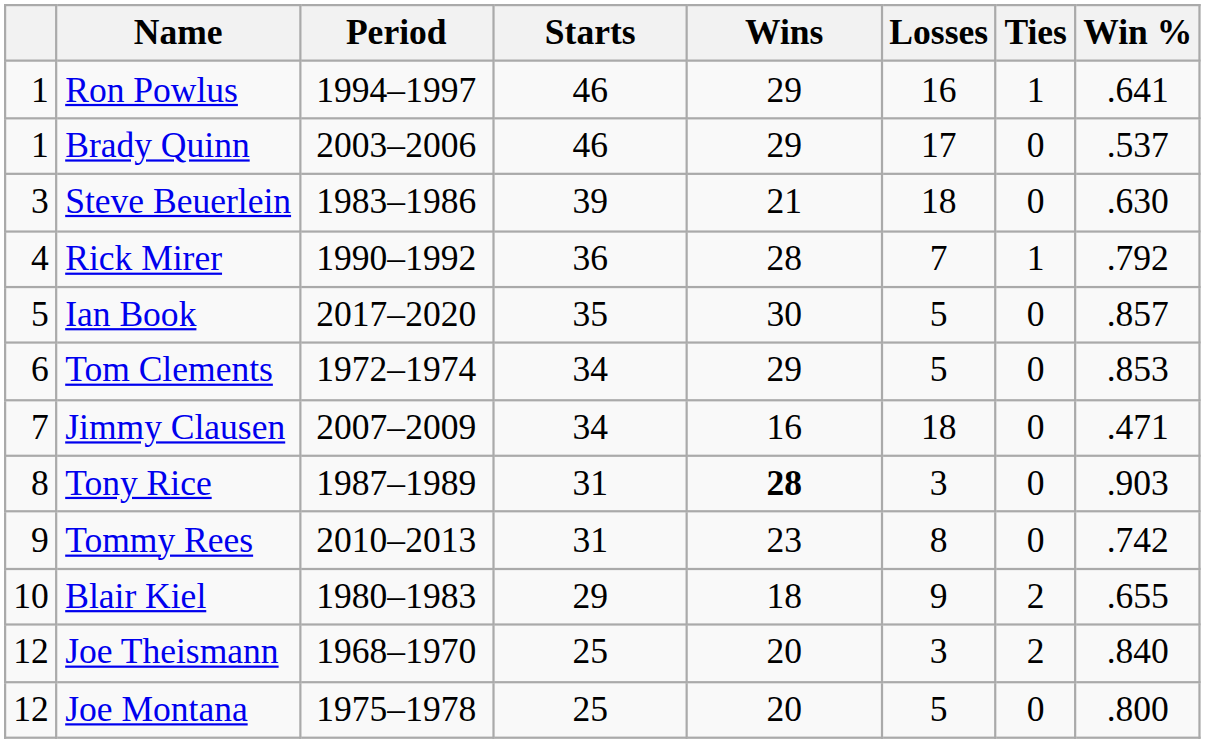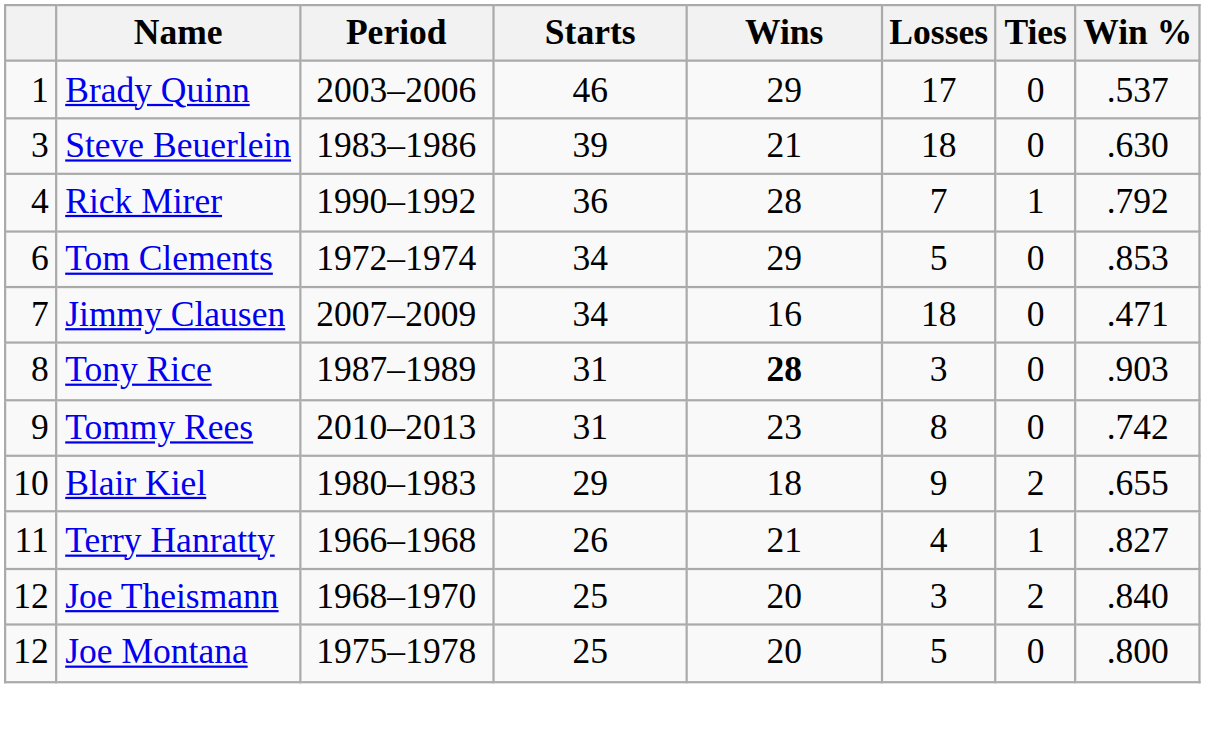 <table class="wikitable" style="text-align: center;">
 <tr>
 <th></th>
 <th>Name</th>
 <th style="width: 5em;">Period</th>
 <th style="width: 5em;">Starts</th>
 <th style="width: 5em;">Wins</th>
 <th>Losses</th>
 <th>Ties</th>
 <th>Win %</th>
-</tr>
-<tr>
-<td style="text-align:right;">1</td>
-<td style="text-align:left;"><a href='#'>Ron Powlus</a></td>
-<td>1994–1997</td>
-<td>46</td>
-<td>29</td>
-<td>16</td>
-<td>1</td>
-<td>.641</td>
 </tr>
 <tr>
 <td style="text-align:right;">1</td>
 <td style="text-align:left;"><a href='#'>Brady Quinn</a></td>
 <td>2003–2006</td>
 <td>46</td>
 <td>29</td>
 <td>17</td>
 <td>0</td>
 <td>.537</td>
 </tr>
 <tr>
 <td style="text-align:right;">3</td>
 <td style="text-align:left;"><a href='#'>Steve Beuerlein</a></td>
 <td>1983–1986</td>
 <td>39</td>
 <td>21</td>
 <td>18</td>
 <td>0</td>
 <td>.630</td>
 </tr>
 <tr>
 <td style="text-align:right;">4</td>
 <td style="text-align:left;"><a href='#'>Rick Mirer</a></td>
 <td>1990–1992</td>
 <td>36</td>
 <td>28</td>
 <td>7</td>
 <td>1</td>
 <td>.792</td>
-</tr>
-<tr>
-<td style="text-align:right;">5</td>
-<td style="text-align:left;"><a href='#'>Ian Book</a></td>
-<td>2017–2020</td>
-<td>35</td>
-<td>30</td>
-<td>5</td>
-<td>0</td>
-<td>.857</td>
 </tr>
 <tr>
 <td style="text-align:right;">6</td>
 <td style="text-align:left;"><a href='#'>Tom Clements</a></td>
 <td>1972–1974</td>
 <td>34</td>
 <td>29</td>
 <td>5</td>
 <td>0</td>
 <td>.853</td>
 </tr>
 <tr>
 <td style="text-align:right;">7</td>
 <td style="text-align:left;"><a href='#'>Jimmy Clausen</a></td>
 <td>2007–2009</td>
 <td>34</td>
 <td>16</td>
 <td>18</td>
 <td>0</td>
 <td>.471</td>
 </tr>
 <tr>
 <td style="text-align:right;">8</td>
 <td style="text-align:left;"><a href='#'>Tony Rice</a></td>
 <td>1987–1989</td>
 <td>31</td>
 <td><strong>28</strong></td>
 <td>3</td>
 <td>0</td>
 <td>.903</td>
 </tr>
 <tr>
 <td style="text-align:right;">9</td>
 <td style="text-align:left;"><a href='#'>Tommy Rees</a></td>
 <td>2010–2013</td>
 <td>31</td>
 <td>23</td>
 <td>8</td>
 <td>0</td>
 <td>.742</td>
 </tr>
 <tr>
 <td style="text-align:right;">10</td>
 <td style="text-align:left;"><a href='#'>Blair Kiel</a></td>
 <td>1980–1983</td>
 <td>29</td>
 <td>18</td>
 <td>9</td>
 <td>2</td>
 <td>.655</td>
 </tr>
 <tr>
+<td style="text-align:right;">11</td>
+<td style="text-align:left;"><a href='#'>Terry Hanratty</a></td>
+<td>1966–1968</td>
+<td>26</td>
+<td>21</td>
+<td>4</td>
+<td>1</td>
+<td>.827</td>
+</tr>
+<tr>
 <td style="text-align:right;">12</td>
 <td style="text-align:left;"><a href='#'>Joe Theismann</a></td>
 <td>1968–1970</td>
 <td>25</td>
 <td>20</td>
 <td>3</td>
 <td>2</td>
 <td>.840</td>
 </tr>
 <tr>
 <td style="text-align:right;">12</td>
 <td style="text-align:left;"><a href='#'>Joe Montana</a></td>
 <td>1975–1978</td>
 <td>25</td>
 <td>20</td>
 <td>5</td>
 <td>0</td>
 <td>.800</td>
 </tr>
 </table>
